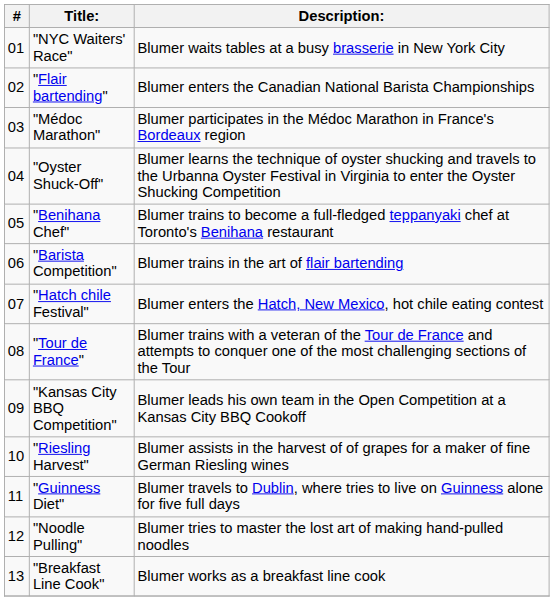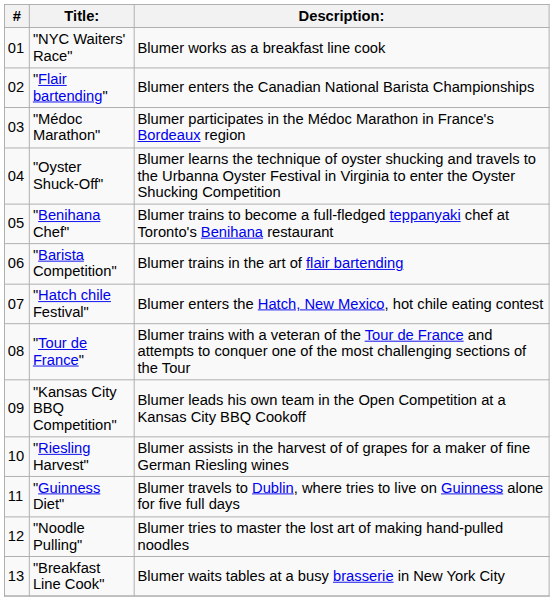 <table class="wikitable" style="width:95%;">
 <tr>
 <th width="2%"><strong>#</strong></th>
 <th width="15%"><strong>Title:</strong></th>
 <th width="65%"><strong>Description:</strong></th>
 </tr>
 <tr>
 <td nowrap="nowrap">01</td>
 <td>"NYC Waiters' Race"</td>
-<td>Blumer waits tables at a busy <a href='#'>brasserie</a> in New York City</td>
+<td>Blumer works as a breakfast line cook</td>
 </tr>
 <tr>
 <td nowrap="nowrap">02</td>
 <td>"<a href='#'>Flair bartending</a>"</td>
 <td>Blumer enters the Canadian National Barista Championships</td>
 </tr>
 <tr>
 <td nowrap="nowrap">03</td>
 <td>"Médoc Marathon"</td>
 <td>Blumer participates in the Médoc Marathon in France's <a href='#'>Bordeaux</a> region</td>
 </tr>
 <tr>
 <td nowrap="nowrap">04</td>
 <td>"Oyster Shuck-Off"</td>
 <td>Blumer learns the technique of oyster shucking and travels to the Urbanna Oyster Festival in Virginia to enter the Oyster Shucking Competition</td>
 </tr>
 <tr>
 <td nowrap="nowrap">05</td>
 <td>"<a href='#'>Benihana</a> Chef"</td>
 <td>Blumer trains to become a full-fledged <a href='#'>teppanyaki</a> chef at Toronto's <a href='#'>Benihana</a> restaurant</td>
 </tr>
 <tr>
 <td nowrap="nowrap">06</td>
 <td>"<a href='#'>Barista</a> Competition"</td>
 <td>Blumer trains in the art of <a href='#'>flair bartending</a></td>
 </tr>
 <tr>
 <td nowrap="nowrap">07</td>
 <td>"<a href='#'>Hatch chile</a> Festival"</td>
 <td>Blumer enters the <a href='#'>Hatch, New Mexico</a>, hot chile eating contest</td>
 </tr>
 <tr>
 <td nowrap="nowrap">08</td>
 <td>"<a href='#'>Tour de France</a>"</td>
 <td>Blumer trains with a veteran of the <a href='#'>Tour de France</a> and attempts to conquer one of the most challenging sections of the Tour</td>
 </tr>
 <tr>
 <td nowrap="nowrap">09</td>
 <td>"Kansas City BBQ Competition"</td>
 <td>Blumer leads his own team in the Open Competition at a Kansas City BBQ Cookoff</td>
 </tr>
 <tr>
 <td nowrap="nowrap">10</td>
 <td>"<a href='#'>Riesling</a> Harvest"</td>
 <td>Blumer assists in the harvest of  of grapes for a maker of fine German Riesling wines</td>
 </tr>
 <tr>
 <td nowrap="nowrap">11</td>
 <td>"<a href='#'>Guinness</a> Diet"</td>
 <td>Blumer travels to <a href='#'>Dublin</a>, where tries to live on <a href='#'>Guinness</a> alone for five full days</td>
 </tr>
 <tr>
 <td nowrap="nowrap">12</td>
 <td>"Noodle Pulling"</td>
 <td>Blumer tries to master the lost art of making hand-pulled noodles</td>
 </tr>
 <tr>
 <td nowrap="nowrap">13</td>
 <td>"Breakfast Line Cook"</td>
-<td>Blumer works as a breakfast line cook</td>
+<td>Blumer waits tables at a busy <a href='#'>brasserie</a> in New York City</td>
 </tr>
 <tr>
 </tr>
 </table>
